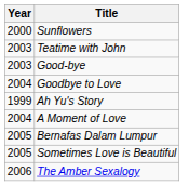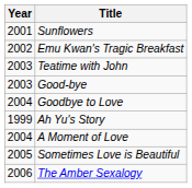 <table class="wikitable">
 <tr>
 <th>Year</th>
 <th>Title</th>
 </tr>
 <tr>
-<td>2000</td>
+<td>2001</td>
 <td><em>Sunflowers</em></td>
+</tr>
+<tr>
+<td>2002</td>
+<td><em>Emu Kwan's Tragic Breakfast</em></td>
 </tr>
 <tr>
 <td>2003</td>
 <td><em>Teatime with John</em></td>
 </tr>
 <tr>
 <td>2003</td>
 <td><em>Good-bye</em></td>
 </tr>
 <tr>
 <td>2004</td>
 <td><em>Goodbye to Love</em></td>
 </tr>
 <tr>
 <td>1999</td>
 <td><em>Ah Yu's Story</em></td>
 </tr>
 <tr>
 <td>2004</td>
 <td><em>A Moment of Love</em></td>
 </tr>
 <tr>
 <td>2005</td>
-<td><em>Bernafas Dalam Lumpur</em></td>
-</tr>
-<tr>
-<td>2005</td>
 <td><em>Sometimes Love is Beautiful</em></td>
 </tr>
 <tr>
 <td>2006</td>
 <td><em><a href='#'>The Amber Sexalogy</a></em></td>
 </tr>
 </table>
